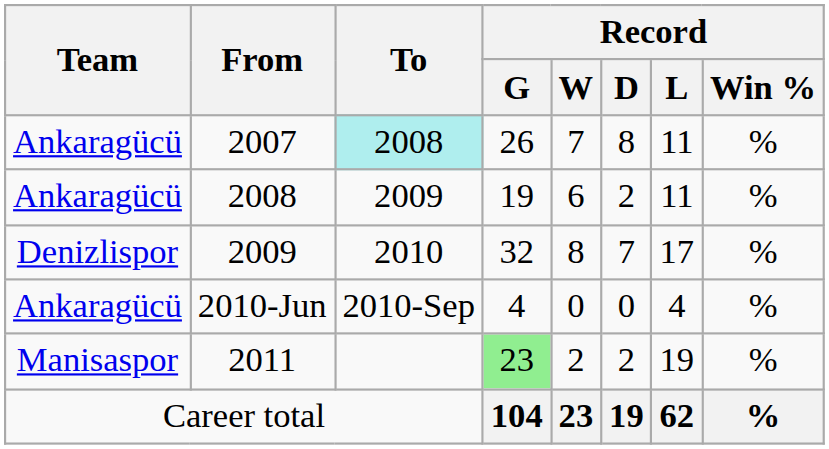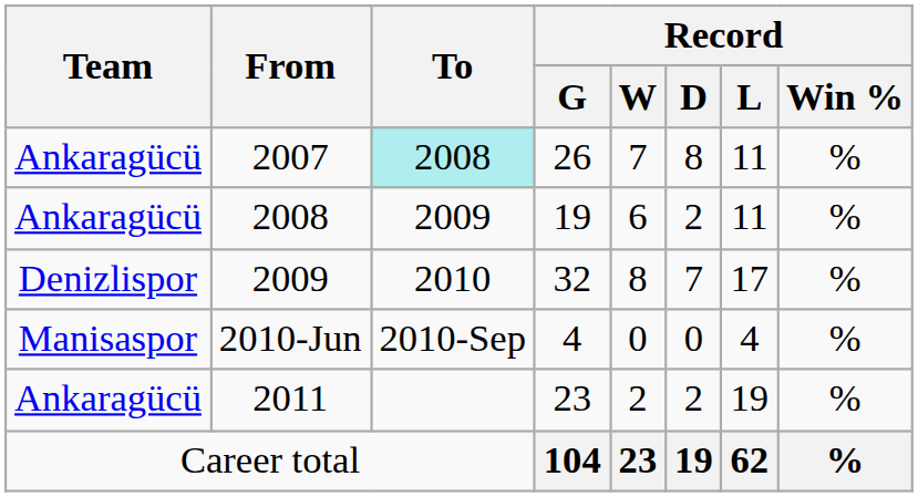 <table class="wikitable" style="text-align: center">
 <tr>
 <th rowspan="2">Team</th>
 <th rowspan="2">From</th>
 <th rowspan="2">To</th>
 <th colspan="5">Record</th>
 </tr>
 <tr>
 <th>G</th>
 <th>W</th>
 <th>D</th>
 <th>L</th>
 <th>Win %</th>
 </tr>
 <tr>
 <td><a href='#'>Ankaragücü</a></td>
 <td>2007</td>
 <td style="background: paleturquoise;">2008</td>
 <td>26</td>
 <td>7</td>
 <td>8</td>
 <td>11</td>
 <td>%</td>
 </tr>
 <tr>
 <td><a href='#'>Ankaragücü</a></td>
 <td>2008</td>
 <td>2009</td>
 <td>19</td>
 <td>6</td>
 <td>2</td>
 <td>11</td>
 <td>%</td>
 </tr>
 <tr>
 <td><a href='#'>Denizlispor</a></td>
 <td>2009</td>
 <td>2010</td>
 <td>32</td>
 <td>8</td>
 <td>7</td>
 <td>17</td>
 <td>%</td>
 </tr>
 <tr>
-<td><a href='#'>Ankaragücü</a></td>
+<td><a href='#'>Manisaspor</a></td>
 <td>2010-Jun</td>
 <td>2010-Sep</td>
 <td>4</td>
 <td>0</td>
 <td>0</td>
 <td>4</td>
 <td>%</td>
 </tr>
 <tr>
-<td><a href='#'>Manisaspor</a></td>
+<td><a href='#'>Ankaragücü</a></td>
 <td>2011</td>
 <td></td>
-<td style="background: lightgreen;">23</td>
+<td>23</td>
 <td>2</td>
 <td>2</td>
 <td>19</td>
 <td>%</td>
 </tr>
 <tr>
 <td colspan="3">Career total</td>
 <th>104</th>
 <th>23</th>
 <th>19</th>
 <th>62</th>
 <th>%</th>
 </tr>
 </table>
